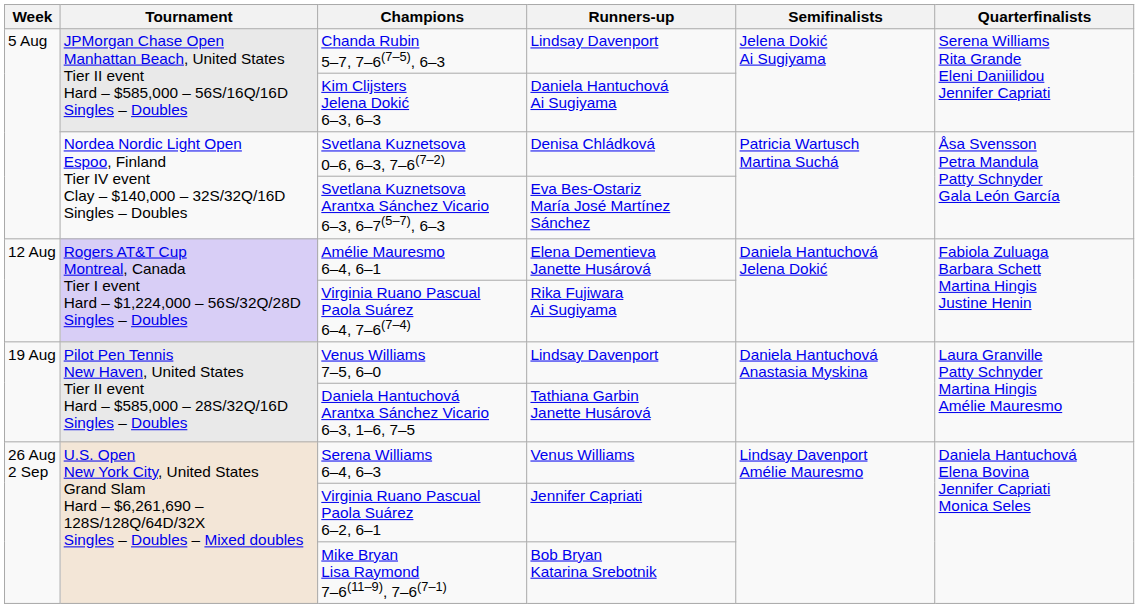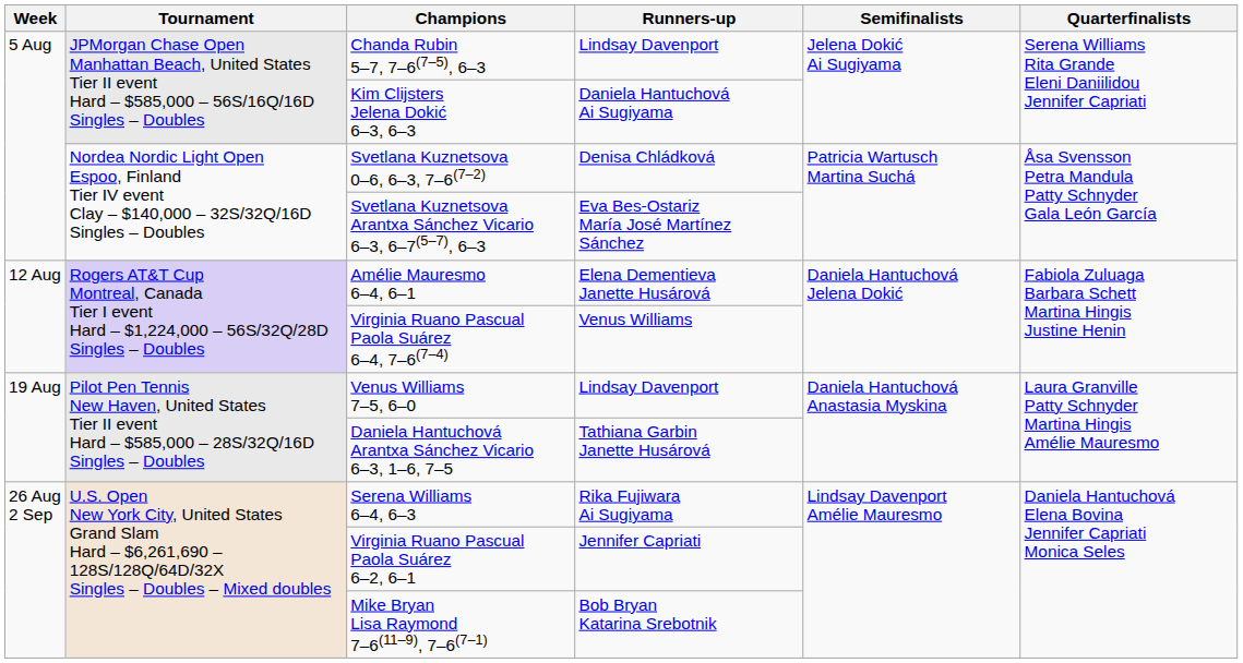 <table class=wikitable style=font-size:95%>
 <tr>
 <th style="width:48px;">Week</th>
 <th style="width:248px;">Tournament</th>
 <th style="width:200px;">Champions</th>
 <th style="width:200px;">Runners-up</th>
 <th style="width:190px;">Semifinalists</th>
 <th style="width:190px;">Quarterfinalists</th>
 </tr>
 <tr valign="top">
 <td rowspan=4>5 Aug</td>
 <td rowspan=2 bgcolor=#E9E9E9><a href='#'>JPMorgan Chase Open</a><br> <a href='#'>Manhattan Beach</a>, United States <br>Tier II event<br>Hard – $585,000 – 56S/16Q/16D<br><a href='#'>Singles</a> – <a href='#'>Doubles</a></td>
 <td> <a href='#'>Chanda Rubin</a> <br> 5–7, 7–6<sup>(7–5)</sup>, 6–3</td>
 <td> <a href='#'>Lindsay Davenport</a></td>
 <td rowspan=2> <a href='#'>Jelena Dokić</a><br> <a href='#'>Ai Sugiyama</a></td>
 <td rowspan=2> <a href='#'>Serena Williams</a>  <br>  <a href='#'>Rita Grande</a> <br> <a href='#'>Eleni Daniilidou</a><br>   <a href='#'>Jennifer Capriati</a></td>
 </tr>
 <tr valign="top">
 <td> <a href='#'>Kim Clijsters</a> <br>  <a href='#'>Jelena Dokić</a><br>6–3, 6–3</td>
 <td> <a href='#'>Daniela Hantuchová</a> <br>  <a href='#'>Ai Sugiyama</a></td>
 </tr>
 <tr valign="top">
 <td rowspan=2><a href='#'>Nordea Nordic Light Open</a><br> <a href='#'>Espoo</a>, Finland <br>Tier IV event<br>Clay – $140,000 – 32S/32Q/16D<br>Singles – Doubles</td>
 <td> <a href='#'>Svetlana Kuznetsova</a> <br> 0–6, 6–3, 7–6<sup>(7–2)</sup></td>
 <td> <a href='#'>Denisa Chládková</a></td>
 <td rowspan=2> <a href='#'>Patricia Wartusch</a><br> <a href='#'>Martina Suchá</a></td>
 <td rowspan=2> <a href='#'>Åsa Svensson</a>  <br>  <a href='#'>Petra Mandula</a> <br> <a href='#'>Patty Schnyder</a><br>   <a href='#'>Gala León García</a></td>
 </tr>
 <tr valign="top">
 <td> <a href='#'>Svetlana Kuznetsova</a> <br>  <a href='#'>Arantxa Sánchez Vicario</a><br>6–3, 6–7<sup>(5–7)</sup>, 6–3</td>
 <td> <a href='#'>Eva Bes-Ostariz</a> <br>  <a href='#'>María José Martínez Sánchez</a></td>
 </tr>
 <tr valign="top">
 <td rowspan=2>12 Aug</td>
 <td rowspan=2 bgcolor=#d8cef6><a href='#'>Rogers AT&T Cup</a><br> <a href='#'>Montreal</a>, Canada <br>Tier I event<br>Hard – $1,224,000 – 56S/32Q/28D<br><a href='#'>Singles</a> – <a href='#'>Doubles</a></td>
 <td> <a href='#'>Amélie Mauresmo</a> <br> 6–4, 6–1</td>
 <td> <a href='#'>Elena Dementieva</a> <br>  <a href='#'>Janette Husárová</a></td>
 <td rowspan=2> <a href='#'>Daniela Hantuchová</a><br> <a href='#'>Jelena Dokić</a></td>
 <td rowspan=2> <a href='#'>Fabiola Zuluaga</a>  <br>  <a href='#'>Barbara Schett</a> <br> <a href='#'>Martina Hingis</a><br>   <a href='#'>Justine Henin</a></td>
 </tr>
 <tr valign="top">
 <td> <a href='#'>Virginia Ruano Pascual</a> <br>  <a href='#'>Paola Suárez</a><br>6–4, 7–6<sup>(7–4)</sup></td>
-<td> <a href='#'>Rika Fujiwara</a> <br>  <a href='#'>Ai Sugiyama</a></td>
+<td> <a href='#'>Venus Williams</a></td>
 </tr>
 <tr valign="top">
 <td rowspan=2>19 Aug</td>
 <td rowspan=2 bgcolor=#E9E9E9><a href='#'>Pilot Pen Tennis</a><br> <a href='#'>New Haven</a>, United States <br>Tier II event<br>Hard – $585,000 – 28S/32Q/16D<br><a href='#'>Singles</a> – <a href='#'>Doubles</a></td>
 <td> <a href='#'>Venus Williams</a> <br> 7–5, 6–0</td>
 <td> <a href='#'>Lindsay Davenport</a></td>
 <td rowspan=2> <a href='#'>Daniela Hantuchová</a><br> <a href='#'>Anastasia Myskina</a></td>
 <td rowspan=2> <a href='#'>Laura Granville</a>  <br>  <a href='#'>Patty Schnyder</a> <br> <a href='#'>Martina Hingis</a><br>   <a href='#'>Amélie Mauresmo</a></td>
 </tr>
 <tr valign="top">
 <td> <a href='#'>Daniela Hantuchová</a> <br>  <a href='#'>Arantxa Sánchez Vicario</a><br>6–3, 1–6, 7–5</td>
 <td> <a href='#'>Tathiana Garbin</a> <br>  <a href='#'>Janette Husárová</a></td>
 </tr>
 <tr valign="top">
 <td rowspan=3>26 Aug<br>2 Sep</td>
 <td rowspan=3 bgcolor=#F3E6D7><a href='#'>U.S. Open</a><br> <a href='#'>New York City</a>, United States <br>Grand Slam<br>Hard – $6,261,690 – 128S/128Q/64D/32X<br><a href='#'>Singles</a> – <a href='#'>Doubles</a> – <a href='#'>Mixed doubles</a></td>
 <td> <a href='#'>Serena Williams</a> <br> 6–4, 6–3</td>
-<td> <a href='#'>Venus Williams</a></td>
+<td> <a href='#'>Rika Fujiwara</a> <br>  <a href='#'>Ai Sugiyama</a></td>
 <td rowspan=3> <a href='#'>Lindsay Davenport</a><br> <a href='#'>Amélie Mauresmo</a></td>
 <td rowspan=3> <a href='#'>Daniela Hantuchová</a>  <br>  <a href='#'>Elena Bovina</a> <br> <a href='#'>Jennifer Capriati</a><br>   <a href='#'>Monica Seles</a></td>
 </tr>
 <tr valign="top">
 <td> <a href='#'>Virginia Ruano Pascual</a> <br>  <a href='#'>Paola Suárez</a><br>6–2, 6–1</td>
 <td> <a href='#'>Jennifer Capriati</a></td>
 </tr>
 <tr valign="top">
 <td> <a href='#'>Mike Bryan</a> <br>  <a href='#'>Lisa Raymond</a><br>7–6<sup>(11–9)</sup>, 7–6<sup>(7–1)</sup></td>
 <td> <a href='#'>Bob Bryan</a> <br>  <a href='#'>Katarina Srebotnik</a></td>
 </tr>
 </table>
